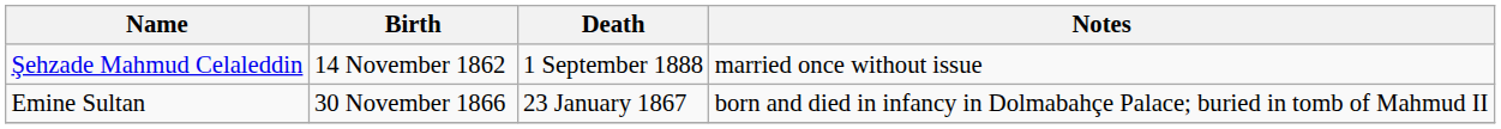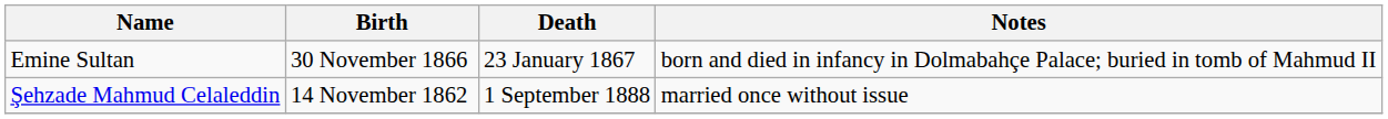 <table class="wikitable">
 <tr>
 <th>Name</th>
 <th>Birth</th>
 <th>Death</th>
 <th>Notes</th>
 </tr>
 <tr>
+<td>Emine Sultan</td>
+<td>30 November 1866</td>
+<td>23 January 1867</td>
+<td>born and died in infancy in Dolmabahçe Palace; buried in tomb of Mahmud II</td>
+</tr>
+<tr>
 <td><a href='#'>Şehzade Mahmud Celaleddin</a></td>
 <td>14 November 1862 </td>
 <td>1 September 1888</td>
 <td>married once without issue</td>
 </tr>
 <tr>
-<td>Emine Sultan</td>
-<td>30 November 1866</td>
-<td>23 January 1867</td>
-<td>born and died in infancy in Dolmabahçe Palace; buried in tomb of Mahmud II</td>
-</tr>
-<tr>
 </tr>
 </table>
